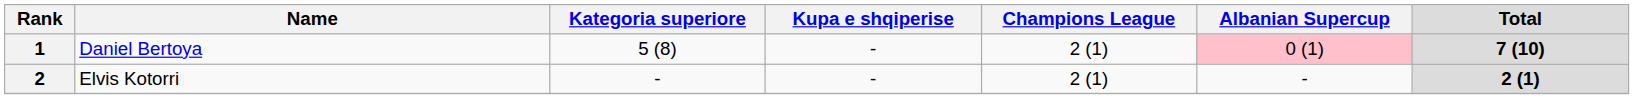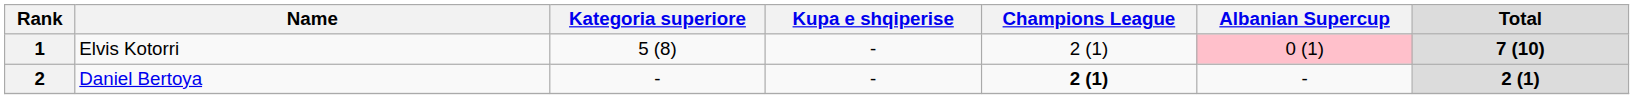 <table class="wikitable" style="text-align: center;" width=70%>
 <tr>
 <th width=3%>Rank</th>
 <th width=22%>Name</th>
 <th width=10%><a href='#'>Kategoria superiore</a></th>
 <th width=10%><a href='#'>Kupa e shqiperise</a></th>
 <th width=10%><a href='#'>Champions League</a></th>
 <th width=10%><a href='#'>Albanian Supercup</a></th>
 <th width=10% style="background: #DCDCDC">Total</th>
 </tr>
 <tr>
 <th>1</th>
-<td style="text-align:left;"> <a href='#'>Daniel Bertoya</a></td>
+<td style="text-align:left;"> Elvis Kotorri</td>
 <td>5 (8)</td>
 <td>-</td>
 <td>2 (1)</td>
 <td style="background: pink;">0 (1)</td>
 <th style="background: #DCDCDC"><strong>7 (10)</strong></th>
 </tr>
 <tr>
 <th>2</th>
-<td style="text-align:left;"> Elvis Kotorri</td>
+<td style="text-align:left;"> <a href='#'>Daniel Bertoya</a></td>
 <td>-</td>
 <td>-</td>
-<td>2 (1)</td>
+<td><strong>2 (1)</strong></td>
 <td>-</td>
 <th style="background: #DCDCDC"><strong>2 (1)</strong></th>
 </tr>
 <tr>
 </tr>
 </table>
